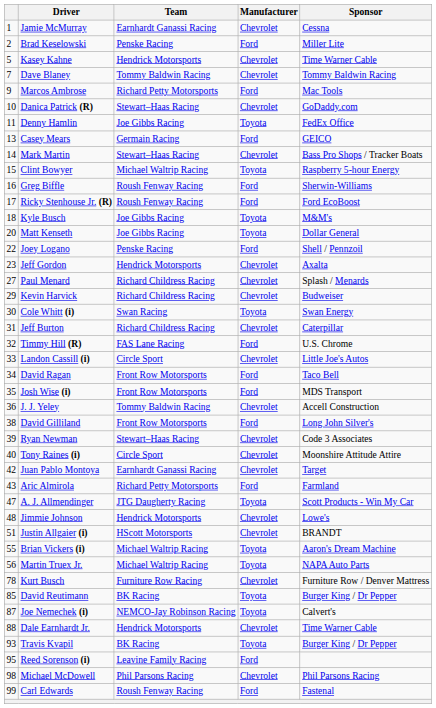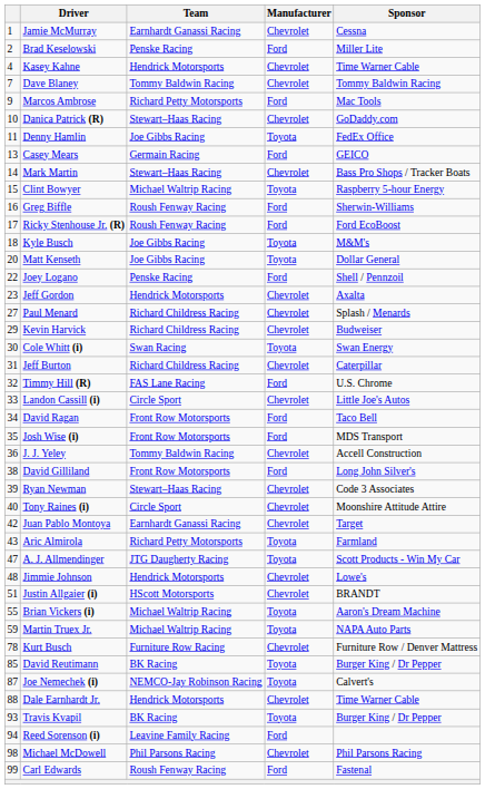 <table class="wikitable" style="font-size:95%">
 <tr>
 <th></th>
 <th>Driver</th>
 <th>Team</th>
 <th>Manufacturer</th>
 <th>Sponsor</th>
 </tr>
 <tr>
 <td>1</td>
 <td><a href='#'>Jamie McMurray</a></td>
 <td><a href='#'>Earnhardt Ganassi Racing</a></td>
 <td><a href='#'>Chevrolet</a></td>
 <td><a href='#'>Cessna</a></td>
 </tr>
 <tr>
 <td>2</td>
 <td><a href='#'>Brad Keselowski</a></td>
 <td><a href='#'>Penske Racing</a></td>
 <td><a href='#'>Ford</a></td>
 <td><a href='#'>Miller Lite</a></td>
 </tr>
 <tr>
-<td>5</td>
+<td>4</td>
 <td><a href='#'>Kasey Kahne</a></td>
 <td><a href='#'>Hendrick Motorsports</a></td>
 <td><a href='#'>Chevrolet</a></td>
 <td><a href='#'>Time Warner Cable</a></td>
 </tr>
 <tr>
 <td>7</td>
 <td><a href='#'>Dave Blaney</a></td>
 <td><a href='#'>Tommy Baldwin Racing</a></td>
 <td><a href='#'>Chevrolet</a></td>
 <td><a href='#'>Tommy Baldwin Racing</a></td>
 </tr>
 <tr>
 <td>9</td>
 <td><a href='#'>Marcos Ambrose</a></td>
 <td><a href='#'>Richard Petty Motorsports</a></td>
 <td><a href='#'>Ford</a></td>
 <td><a href='#'>Mac Tools</a></td>
 </tr>
 <tr>
 <td>10</td>
 <td><a href='#'>Danica Patrick</a> <strong>(R)</strong></td>
 <td><a href='#'>Stewart–Haas Racing</a></td>
 <td><a href='#'>Chevrolet</a></td>
 <td><a href='#'>GoDaddy.com</a></td>
 </tr>
 <tr>
 <td>11</td>
 <td><a href='#'>Denny Hamlin</a></td>
 <td><a href='#'>Joe Gibbs Racing</a></td>
 <td><a href='#'>Toyota</a></td>
 <td><a href='#'>FedEx Office</a></td>
 </tr>
 <tr>
 <td>13</td>
 <td><a href='#'>Casey Mears</a></td>
 <td><a href='#'>Germain Racing</a></td>
 <td><a href='#'>Ford</a></td>
 <td><a href='#'>GEICO</a></td>
 </tr>
 <tr>
 <td>14</td>
 <td><a href='#'>Mark Martin</a></td>
 <td><a href='#'>Stewart–Haas Racing</a></td>
 <td><a href='#'>Chevrolet</a></td>
 <td><a href='#'>Bass Pro Shops</a> / Tracker Boats</td>
 </tr>
 <tr>
 <td>15</td>
 <td><a href='#'>Clint Bowyer</a></td>
 <td><a href='#'>Michael Waltrip Racing</a></td>
 <td><a href='#'>Toyota</a></td>
 <td><a href='#'>Raspberry 5-hour Energy</a></td>
 </tr>
 <tr>
 <td>16</td>
 <td><a href='#'>Greg Biffle</a></td>
 <td><a href='#'>Roush Fenway Racing</a></td>
 <td><a href='#'>Ford</a></td>
 <td><a href='#'>Sherwin-Williams</a></td>
 </tr>
 <tr>
 <td>17</td>
 <td><a href='#'>Ricky Stenhouse Jr.</a> <strong>(R)</strong></td>
 <td><a href='#'>Roush Fenway Racing</a></td>
 <td><a href='#'>Ford</a></td>
 <td><a href='#'>Ford EcoBoost</a></td>
 </tr>
 <tr>
 <td>18</td>
 <td><a href='#'>Kyle Busch</a></td>
 <td><a href='#'>Joe Gibbs Racing</a></td>
 <td><a href='#'>Toyota</a></td>
 <td><a href='#'>M&M's</a></td>
 </tr>
 <tr>
 <td>20</td>
 <td><a href='#'>Matt Kenseth</a></td>
 <td><a href='#'>Joe Gibbs Racing</a></td>
 <td><a href='#'>Toyota</a></td>
 <td><a href='#'>Dollar General</a></td>
 </tr>
 <tr>
 <td>22</td>
 <td><a href='#'>Joey Logano</a></td>
 <td><a href='#'>Penske Racing</a></td>
 <td><a href='#'>Ford</a></td>
 <td><a href='#'>Shell</a> / <a href='#'>Pennzoil</a></td>
 </tr>
 <tr>
 <td>23</td>
 <td><a href='#'>Jeff Gordon</a></td>
 <td><a href='#'>Hendrick Motorsports</a></td>
 <td><a href='#'>Chevrolet</a></td>
 <td><a href='#'>Axalta</a></td>
 </tr>
 <tr>
 <td>27</td>
 <td><a href='#'>Paul Menard</a></td>
 <td><a href='#'>Richard Childress Racing</a></td>
 <td><a href='#'>Chevrolet</a></td>
 <td>Splash / <a href='#'>Menards</a></td>
 </tr>
 <tr>
 <td>29</td>
 <td><a href='#'>Kevin Harvick</a></td>
 <td><a href='#'>Richard Childress Racing</a></td>
 <td><a href='#'>Chevrolet</a></td>
 <td><a href='#'>Budweiser</a></td>
 </tr>
 <tr>
 <td>30</td>
 <td><a href='#'>Cole Whitt</a> <strong>(i)</strong></td>
 <td><a href='#'>Swan Racing</a></td>
 <td><a href='#'>Toyota</a></td>
 <td><a href='#'>Swan Energy</a></td>
 </tr>
 <tr>
 <td>31</td>
 <td><a href='#'>Jeff Burton</a></td>
 <td><a href='#'>Richard Childress Racing</a></td>
 <td><a href='#'>Chevrolet</a></td>
 <td><a href='#'>Caterpillar</a></td>
 </tr>
 <tr>
 <td>32</td>
 <td><a href='#'>Timmy Hill</a> <strong>(R)</strong></td>
 <td><a href='#'>FAS Lane Racing</a></td>
 <td><a href='#'>Ford</a></td>
 <td>U.S. Chrome</td>
 </tr>
 <tr>
 <td>33</td>
 <td><a href='#'>Landon Cassill</a> <strong>(i)</strong></td>
 <td><a href='#'>Circle Sport</a></td>
 <td><a href='#'>Chevrolet</a></td>
 <td><a href='#'>Little Joe's Autos</a></td>
 </tr>
 <tr>
 <td>34</td>
 <td><a href='#'>David Ragan</a></td>
 <td><a href='#'>Front Row Motorsports</a></td>
 <td><a href='#'>Ford</a></td>
 <td><a href='#'>Taco Bell</a></td>
 </tr>
 <tr>
 <td>35</td>
 <td><a href='#'>Josh Wise</a> <strong>(i)</strong></td>
 <td><a href='#'>Front Row Motorsports</a></td>
 <td><a href='#'>Ford</a></td>
 <td>MDS Transport</td>
 </tr>
 <tr>
 <td>36</td>
 <td><a href='#'>J. J. Yeley</a></td>
 <td><a href='#'>Tommy Baldwin Racing</a></td>
 <td><a href='#'>Chevrolet</a></td>
 <td>Accell Construction</td>
 </tr>
 <tr>
 <td>38</td>
 <td><a href='#'>David Gilliland</a></td>
 <td><a href='#'>Front Row Motorsports</a></td>
 <td><a href='#'>Ford</a></td>
 <td><a href='#'>Long John Silver's</a></td>
 </tr>
 <tr>
 <td>39</td>
 <td><a href='#'>Ryan Newman</a></td>
 <td><a href='#'>Stewart–Haas Racing</a></td>
 <td><a href='#'>Chevrolet</a></td>
 <td>Code 3 Associates</td>
 </tr>
 <tr>
 <td>40</td>
 <td><a href='#'>Tony Raines</a> <strong>(i)</strong></td>
 <td><a href='#'>Circle Sport</a></td>
 <td><a href='#'>Chevrolet</a></td>
 <td>Moonshire Attitude Attire</td>
 </tr>
 <tr>
 <td>42</td>
 <td><a href='#'>Juan Pablo Montoya</a></td>
 <td><a href='#'>Earnhardt Ganassi Racing</a></td>
 <td><a href='#'>Chevrolet</a></td>
 <td><a href='#'>Target</a></td>
 </tr>
 <tr>
 <td>43</td>
 <td><a href='#'>Aric Almirola</a></td>
 <td><a href='#'>Richard Petty Motorsports</a></td>
-<td><a href='#'>Ford</a></td>
+<td><a href='#'>Toyota</a></td>
 <td><a href='#'>Farmland</a></td>
 </tr>
 <tr>
 <td>47</td>
 <td><a href='#'>A. J. Allmendinger</a></td>
 <td><a href='#'>JTG Daugherty Racing</a></td>
 <td><a href='#'>Toyota</a></td>
 <td><a href='#'>Scott Products - Win My Car</a></td>
 </tr>
 <tr>
 <td>48</td>
 <td><a href='#'>Jimmie Johnson</a></td>
 <td><a href='#'>Hendrick Motorsports</a></td>
 <td><a href='#'>Chevrolet</a></td>
 <td><a href='#'>Lowe's</a></td>
 </tr>
 <tr>
 <td>51</td>
 <td><a href='#'>Justin Allgaier</a> <strong>(i)</strong></td>
 <td><a href='#'>HScott Motorsports</a></td>
 <td><a href='#'>Chevrolet</a></td>
 <td>BRANDT</td>
 </tr>
 <tr>
 <td>55</td>
 <td><a href='#'>Brian Vickers</a> <strong>(i)</strong></td>
 <td><a href='#'>Michael Waltrip Racing</a></td>
 <td><a href='#'>Toyota</a></td>
 <td><a href='#'>Aaron's Dream Machine</a></td>
 </tr>
 <tr>
-<td>56</td>
+<td>59</td>
 <td><a href='#'>Martin Truex Jr.</a></td>
 <td><a href='#'>Michael Waltrip Racing</a></td>
 <td><a href='#'>Toyota</a></td>
 <td><a href='#'>NAPA Auto Parts</a></td>
 </tr>
 <tr>
 <td>78</td>
 <td><a href='#'>Kurt Busch</a></td>
 <td><a href='#'>Furniture Row Racing</a></td>
 <td><a href='#'>Chevrolet</a></td>
 <td>Furniture Row / Denver Mattress</td>
 </tr>
 <tr>
 <td>85</td>
 <td><a href='#'>David Reutimann</a></td>
 <td><a href='#'>BK Racing</a></td>
 <td><a href='#'>Toyota</a></td>
 <td><a href='#'>Burger King</a> / <a href='#'>Dr Pepper</a></td>
 </tr>
 <tr>
 <td>87</td>
 <td><a href='#'>Joe Nemechek</a> <strong>(i)</strong></td>
 <td><a href='#'>NEMCO-Jay Robinson Racing</a></td>
 <td><a href='#'>Toyota</a></td>
 <td>Calvert's</td>
 </tr>
 <tr>
 <td>88</td>
 <td><a href='#'>Dale Earnhardt Jr.</a></td>
 <td><a href='#'>Hendrick Motorsports</a></td>
 <td><a href='#'>Chevrolet</a></td>
 <td><a href='#'>Time Warner Cable</a></td>
 </tr>
 <tr>
 <td>93</td>
 <td><a href='#'>Travis Kvapil</a></td>
 <td><a href='#'>BK Racing</a></td>
 <td><a href='#'>Toyota</a></td>
 <td><a href='#'>Burger King</a> / <a href='#'>Dr Pepper</a></td>
 </tr>
 <tr>
-<td>95</td>
+<td>94</td>
 <td><a href='#'>Reed Sorenson</a> <strong>(i)</strong></td>
 <td><a href='#'>Leavine Family Racing</a></td>
 <td><a href='#'>Ford</a></td>
 <td></td>
 </tr>
 <tr>
 <td>98</td>
 <td><a href='#'>Michael McDowell</a></td>
 <td><a href='#'>Phil Parsons Racing</a></td>
 <td><a href='#'>Chevrolet</a></td>
 <td><a href='#'>Phil Parsons Racing</a></td>
 </tr>
 <tr>
 <td>99</td>
 <td><a href='#'>Carl Edwards</a></td>
 <td><a href='#'>Roush Fenway Racing</a></td>
 <td><a href='#'>Ford</a></td>
 <td><a href='#'>Fastenal</a></td>
 </tr>
 <tr>
 <th colspan="5"></th>
 </tr>
 </table>
